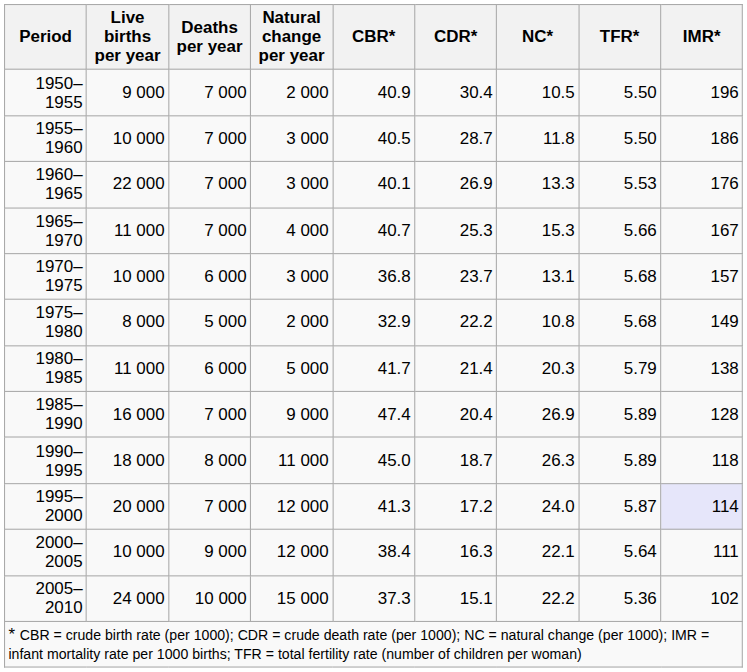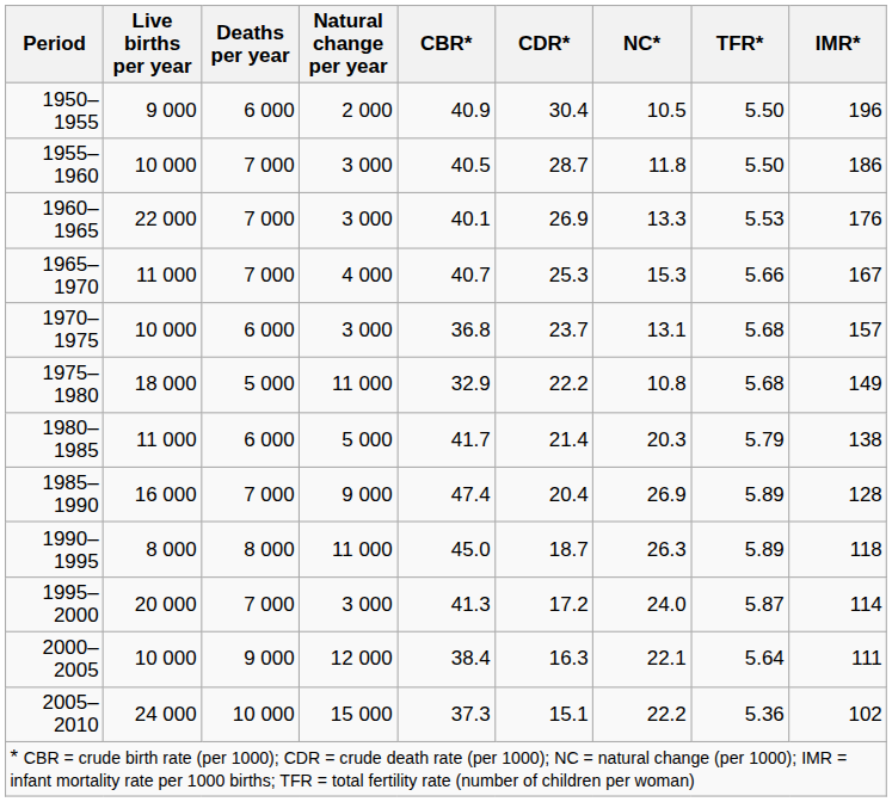 <table class="wikitable" style="text-align: right;">
 <tr>
 <th width="70pt">Period</th>
 <th width="70pt">Live births per year</th>
 <th width="70pt">Deaths per year</th>
 <th width="70pt">Natural change per year</th>
 <th width="70pt">CBR*</th>
 <th width="70pt">CDR*</th>
 <th width="70pt">NC*</th>
 <th width="70pt">TFR*</th>
 <th width="70pt">IMR*</th>
 </tr>
 <tr>
 <td>1950–1955</td>
 <td>9 000</td>
-<td>7 000</td>
+<td>6 000</td>
 <td>2 000</td>
 <td>40.9</td>
 <td>30.4</td>
 <td>10.5</td>
 <td>5.50</td>
 <td>196</td>
 </tr>
 <tr>
 <td>1955–1960</td>
 <td>10 000</td>
 <td>7 000</td>
 <td>3 000</td>
 <td>40.5</td>
 <td>28.7</td>
 <td>11.8</td>
 <td>5.50</td>
 <td>186</td>
 </tr>
 <tr>
 <td>1960–1965</td>
 <td>22 000</td>
 <td>7 000</td>
 <td>3 000</td>
 <td>40.1</td>
 <td>26.9</td>
 <td>13.3</td>
 <td>5.53</td>
 <td>176</td>
 </tr>
 <tr>
 <td>1965–1970</td>
 <td>11 000</td>
 <td>7 000</td>
 <td>4 000</td>
 <td>40.7</td>
 <td>25.3</td>
 <td>15.3</td>
 <td>5.66</td>
 <td>167</td>
 </tr>
 <tr>
 <td>1970–1975</td>
 <td>10 000</td>
 <td>6 000</td>
 <td>3 000</td>
 <td>36.8</td>
 <td>23.7</td>
 <td>13.1</td>
 <td>5.68</td>
 <td>157</td>
 </tr>
 <tr>
 <td>1975–1980</td>
-<td>8 000</td>
+<td>18 000</td>
 <td>5 000</td>
-<td>2 000</td>
+<td>11 000</td>
 <td>32.9</td>
 <td>22.2</td>
 <td>10.8</td>
 <td>5.68</td>
 <td>149</td>
 </tr>
 <tr>
 <td>1980–1985</td>
 <td>11 000</td>
 <td>6 000</td>
 <td>5 000</td>
 <td>41.7</td>
 <td>21.4</td>
 <td>20.3</td>
 <td>5.79</td>
 <td>138</td>
 </tr>
 <tr>
 <td>1985–1990</td>
 <td>16 000</td>
 <td>7 000</td>
 <td>9 000</td>
 <td>47.4</td>
 <td>20.4</td>
 <td>26.9</td>
 <td>5.89</td>
 <td>128</td>
 </tr>
 <tr>
 <td>1990–1995</td>
-<td>18 000</td>
+<td>8 000</td>
 <td>8 000</td>
 <td>11 000</td>
 <td>45.0</td>
 <td>18.7</td>
 <td>26.3</td>
 <td>5.89</td>
 <td>118</td>
 </tr>
 <tr>
 <td>1995–2000</td>
 <td>20 000</td>
 <td>7 000</td>
-<td>12 000</td>
+<td>3 000</td>
 <td>41.3</td>
 <td>17.2</td>
 <td>24.0</td>
 <td>5.87</td>
-<td style="background: lavender;">114</td>
+<td>114</td>
 </tr>
 <tr>
 <td>2000–2005</td>
 <td>10 000</td>
 <td>9 000</td>
 <td>12 000</td>
 <td>38.4</td>
 <td>16.3</td>
 <td>22.1</td>
 <td>5.64</td>
 <td>111</td>
 </tr>
 <tr>
 <td>2005–2010</td>
 <td>24 000</td>
 <td>10 000</td>
 <td>15 000</td>
 <td>37.3</td>
 <td>15.1</td>
 <td>22.2</td>
 <td>5.36</td>
 <td>102</td>
 </tr>
 <tr>
 <td align="left" colspan="9">* <small> CBR = crude birth rate (per 1000); CDR = crude death rate (per 1000); NC = natural change (per 1000); IMR = infant mortality rate per 1000 births; TFR = total fertility rate (number of children per woman)</small></td>
 </tr>
 </table>
